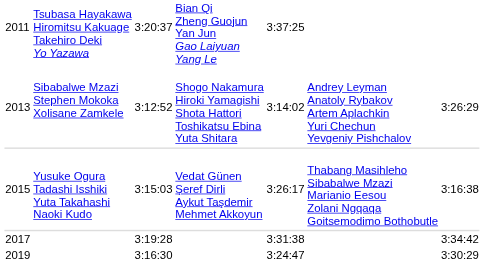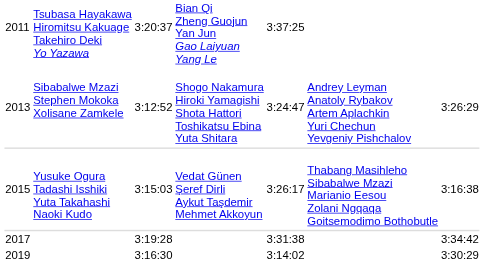 <table>
 <tr>
 <td>2011<br></td>
 <td><br><a href='#'>Tsubasa Hayakawa</a> <br><a href='#'>Hiromitsu Kakuage</a><br><a href='#'>Takehiro Deki</a><br><em><a href='#'>Yo Yazawa</a></em></td>
 <td>3:20:37</td>
 <td><br><a href='#'>Bian Qi</a> <br><a href='#'>Zheng Guojun</a><br><a href='#'>Yan Jun</a><br><em><a href='#'>Gao Laiyuan</a><br><a href='#'>Yang Le</a></em></td>
 <td>3:37:25</td>
 </tr>
 <tr>
 <td>2013<br></td>
 <td><br><a href='#'>Sibabalwe Mzazi</a><br><a href='#'>Stephen Mokoka</a><br><a href='#'>Xolisane Zamkele</a><br><br><br></td>
 <td>3:12:52</td>
 <td><br><a href='#'>Shogo Nakamura</a><br><a href='#'>Hiroki Yamagishi</a><br><a href='#'>Shota Hattori</a><br><a href='#'>Toshikatsu Ebina</a><br><a href='#'>Yuta Shitara</a></td>
-<td>3:14:02</td>
+<td>3:24:47</td>
 <td><br><a href='#'>Andrey Leyman</a><br><a href='#'>Anatoly Rybakov</a><br><a href='#'>Artem Aplachkin</a><br><a href='#'>Yuri Chechun</a><br><a href='#'>Yevgeniy Pishchalov</a></td>
 <td>3:26:29</td>
 </tr>
 <tr bgcolor=#DDDDDD>
 <td colspan=7></td>
 </tr>
 <tr>
 <td>2015<br></td>
 <td><br><a href='#'>Yusuke Ogura</a><br><a href='#'>Tadashi Isshiki</a><br><a href='#'>Yuta Takahashi</a><br><a href='#'>Naoki Kudo</a></td>
 <td>3:15:03</td>
 <td><br><a href='#'>Vedat Günen</a><br><a href='#'>Şeref Dirli</a><br><a href='#'>Aykut Taşdemir</a><br><a href='#'>Mehmet Akkoyun</a></td>
 <td>3:26:17</td>
 <td><br><a href='#'>Thabang Masihleho</a><br><a href='#'>Sibabalwe Mzazi</a><br><a href='#'>Marianio Eesou</a><br><a href='#'>Zolani Ngqaqa</a><br><a href='#'>Goitsemodimo Bothobutle</a></td>
 <td>3:16:38</td>
 </tr>
 <tr bgcolor=#DDDDDD>
 <td colspan=7></td>
 </tr>
 <tr>
 <td>2017<br></td>
 <td></td>
 <td>3:19:28</td>
 <td></td>
 <td>3:31:38</td>
 <td></td>
 <td>3:34:42</td>
 </tr>
 <tr>
 <td>2019<br></td>
 <td></td>
 <td>3:16:30</td>
 <td></td>
-<td>3:24:47</td>
+<td>3:14:02</td>
 <td></td>
 <td>3:30:29</td>
 </tr>
 </table>
